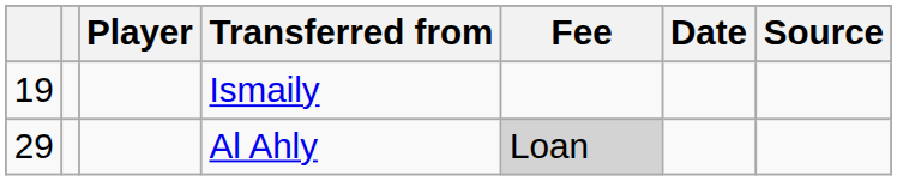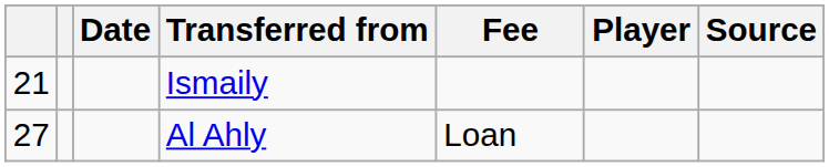 <table class="wikitable plainrowheaders sortable">
 <tr>
 <th></th>
 <th></th>
-<th scope=col>Player</th>
+<th scope=col>Date</th>
 <th>Transferred from</th>
 <th !scope=col; style="width: 65px;">Fee</th>
-<th scope=col>Date</th>
+<th scope=col>Player</th>
 <th scope=col>Source</th>
 </tr>
 <tr>
-<td align=center>19</td>
+<td align=center>21</td>
 <td align=center></td>
 <td></td>
 <td> <a href='#'>Ismaily</a></td>
 <td></td>
 <td></td>
 <td></td>
 </tr>
 <tr>
-<td align=center>29</td>
+<td align=center>27</td>
 <td align=center></td>
 <td></td>
 <td> <a href='#'>Al Ahly</a></td>
-<td style="background: lightgrey;">Loan</td>
+<td>Loan</td>
 <td></td>
 <td></td>
 </tr>
 </table>
